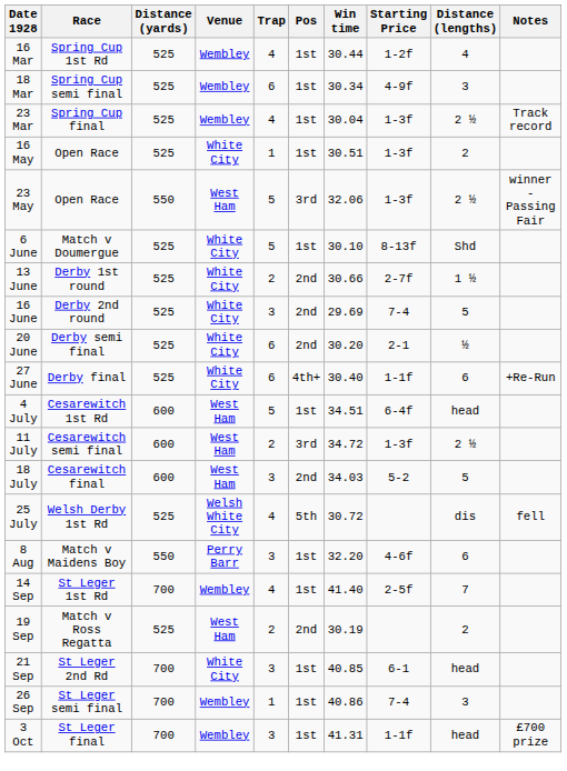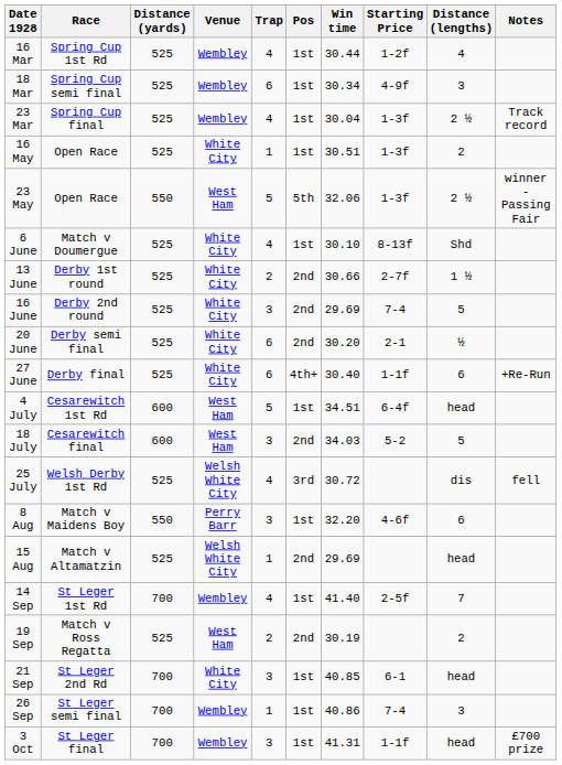 <table class="wikitable" style="text-align:center">
 <tr>
 <th width=100>Date<br>1928</th>
 <th width=270>Race</th>
 <th width=80>Distance<br>(yards)</th>
 <th width=150>Venue</th>
 <th width=50>Trap</th>
 <th width=50>Pos</th>
 <th width=100>Win time</th>
 <th width=80>Starting Price</th>
 <th width=80>Distance <br>(lengths)</th>
 <th width=200>Notes</th>
 </tr>
 <tr>
 <td>16 Mar</td>
 <td><a href='#'>Spring Cup</a> 1st Rd</td>
 <td>525</td>
 <td><a href='#'>Wembley</a></td>
 <td>4</td>
 <td>1st</td>
 <td>30.44</td>
 <td>1-2f</td>
 <td>4</td>
 <td></td>
 </tr>
 <tr>
 <td>18 Mar</td>
 <td><a href='#'>Spring Cup</a> semi final</td>
 <td>525</td>
 <td><a href='#'>Wembley</a></td>
 <td>6</td>
 <td>1st</td>
 <td>30.34</td>
 <td>4-9f</td>
 <td>3</td>
 <td></td>
 </tr>
 <tr>
 <td>23 Mar</td>
 <td><a href='#'>Spring Cup</a> final</td>
 <td>525</td>
 <td><a href='#'>Wembley</a></td>
 <td>4</td>
 <td>1st</td>
 <td>30.04</td>
 <td>1-3f</td>
 <td>2 ½</td>
 <td>Track record</td>
 </tr>
 <tr>
 <td>16 May</td>
 <td>Open Race</td>
 <td>525</td>
 <td><a href='#'>White City</a></td>
 <td>1</td>
 <td>1st</td>
 <td>30.51</td>
 <td>1-3f</td>
 <td>2</td>
 <td></td>
 </tr>
 <tr>
 <td>23 May</td>
 <td>Open Race</td>
 <td>550</td>
 <td><a href='#'>West Ham</a></td>
 <td>5</td>
-<td>3rd</td>
+<td>5th</td>
 <td>32.06</td>
 <td>1-3f</td>
 <td>2 ½</td>
 <td>winner - Passing Fair</td>
 </tr>
 <tr>
 <td>6 June</td>
 <td>Match v Doumergue</td>
 <td>525</td>
 <td><a href='#'>White City</a></td>
-<td>5</td>
+<td>4</td>
 <td>1st</td>
 <td>30.10</td>
 <td>8-13f</td>
 <td>Shd</td>
 <td></td>
 </tr>
 <tr>
 <td>13 June</td>
 <td><a href='#'>Derby</a> 1st round</td>
 <td>525</td>
 <td><a href='#'>White City</a></td>
 <td>2</td>
 <td>2nd</td>
 <td>30.66</td>
 <td>2-7f</td>
 <td>1 ½</td>
 <td></td>
 </tr>
 <tr>
 <td>16 June</td>
 <td><a href='#'>Derby</a> 2nd round</td>
 <td>525</td>
 <td><a href='#'>White City</a></td>
 <td>3</td>
 <td>2nd</td>
 <td>29.69</td>
 <td>7-4</td>
 <td>5</td>
 <td></td>
 </tr>
 <tr>
 <td>20 June</td>
 <td><a href='#'>Derby</a> semi final</td>
 <td>525</td>
 <td><a href='#'>White City</a></td>
 <td>6</td>
 <td>2nd</td>
 <td>30.20</td>
 <td>2-1</td>
 <td>½</td>
 <td></td>
 </tr>
 <tr>
 <td>27 June</td>
 <td><a href='#'>Derby</a> final</td>
 <td>525</td>
 <td><a href='#'>White City</a></td>
 <td>6</td>
 <td>4th+</td>
 <td>30.40</td>
 <td>1-1f</td>
 <td>6</td>
 <td>+Re-Run</td>
 </tr>
 <tr>
 <td>4 July</td>
 <td><a href='#'>Cesarewitch</a> 1st Rd</td>
 <td>600</td>
 <td><a href='#'>West Ham</a></td>
 <td>5</td>
 <td>1st</td>
 <td>34.51</td>
 <td>6-4f</td>
 <td>head</td>
 <td></td>
 </tr>
 <tr>
-<td>11 July</td>
-<td><a href='#'>Cesarewitch</a> semi final</td>
-<td>600</td>
-<td><a href='#'>West Ham</a></td>
-<td>2</td>
-<td>3rd</td>
-<td>34.72</td>
-<td>1-3f</td>
-<td>2 ½</td>
-<td></td>
-</tr>
-<tr>
 <td>18 July</td>
 <td><a href='#'>Cesarewitch</a> final</td>
 <td>600</td>
 <td><a href='#'>West Ham</a></td>
 <td>3</td>
 <td>2nd</td>
 <td>34.03</td>
 <td>5-2</td>
 <td>5</td>
 <td></td>
 </tr>
 <tr>
 <td>25 July</td>
 <td><a href='#'>Welsh Derby</a> 1st Rd</td>
 <td>525</td>
 <td><a href='#'>Welsh White City</a></td>
 <td>4</td>
-<td>5th</td>
+<td>3rd</td>
 <td>30.72</td>
 <td></td>
 <td>dis</td>
 <td>fell</td>
 </tr>
 <tr>
 <td>8 Aug</td>
 <td>Match v Maidens Boy</td>
 <td>550</td>
 <td><a href='#'>Perry Barr</a></td>
 <td>3</td>
 <td>1st</td>
 <td>32.20</td>
 <td>4-6f</td>
 <td>6</td>
+<td></td>
+</tr>
+<tr>
+<td>15 Aug</td>
+<td>Match v Altamatzin</td>
+<td>525</td>
+<td><a href='#'>Welsh White City</a></td>
+<td>1</td>
+<td>2nd</td>
+<td>29.69</td>
+<td></td>
+<td>head</td>
 <td></td>
 </tr>
 <tr>
 <td>14 Sep</td>
 <td><a href='#'>St Leger</a> 1st Rd</td>
 <td>700</td>
 <td><a href='#'>Wembley</a></td>
 <td>4</td>
 <td>1st</td>
 <td>41.40</td>
 <td>2-5f</td>
 <td>7</td>
 <td></td>
 </tr>
 <tr>
 <td>19 Sep</td>
 <td>Match v Ross Regatta</td>
 <td>525</td>
 <td><a href='#'>West Ham</a></td>
 <td>2</td>
 <td>2nd</td>
 <td>30.19</td>
 <td></td>
 <td>2</td>
 <td></td>
 </tr>
 <tr>
 <td>21 Sep</td>
 <td><a href='#'>St Leger</a> 2nd Rd</td>
 <td>700</td>
 <td><a href='#'>White City</a></td>
 <td>3</td>
 <td>1st</td>
 <td>40.85</td>
 <td>6-1</td>
 <td>head</td>
 <td></td>
 </tr>
 <tr>
 <td>26 Sep</td>
 <td><a href='#'>St Leger</a> semi final</td>
 <td>700</td>
 <td><a href='#'>Wembley</a></td>
 <td>1</td>
 <td>1st</td>
 <td>40.86</td>
 <td>7-4</td>
 <td>3</td>
 <td></td>
 </tr>
 <tr>
 <td>3 Oct</td>
 <td><a href='#'>St Leger</a> final</td>
 <td>700</td>
 <td><a href='#'>Wembley</a></td>
 <td>3</td>
 <td>1st</td>
 <td>41.31</td>
 <td>1-1f</td>
 <td>head</td>
 <td>£700 prize</td>
 </tr>
 </table>
